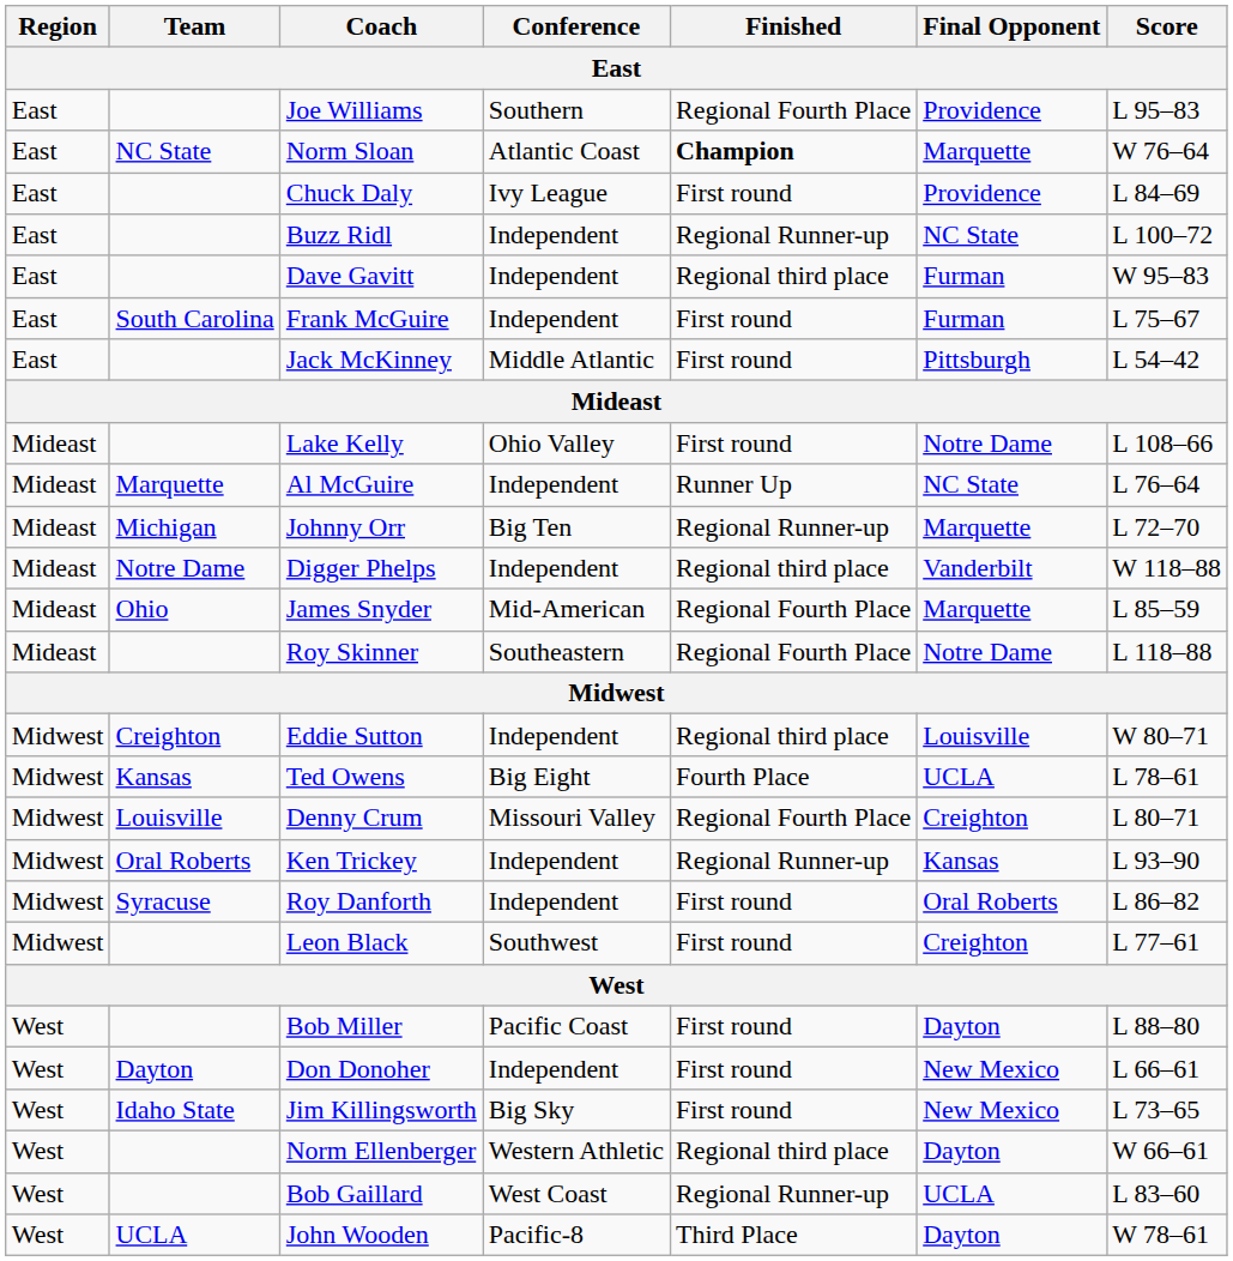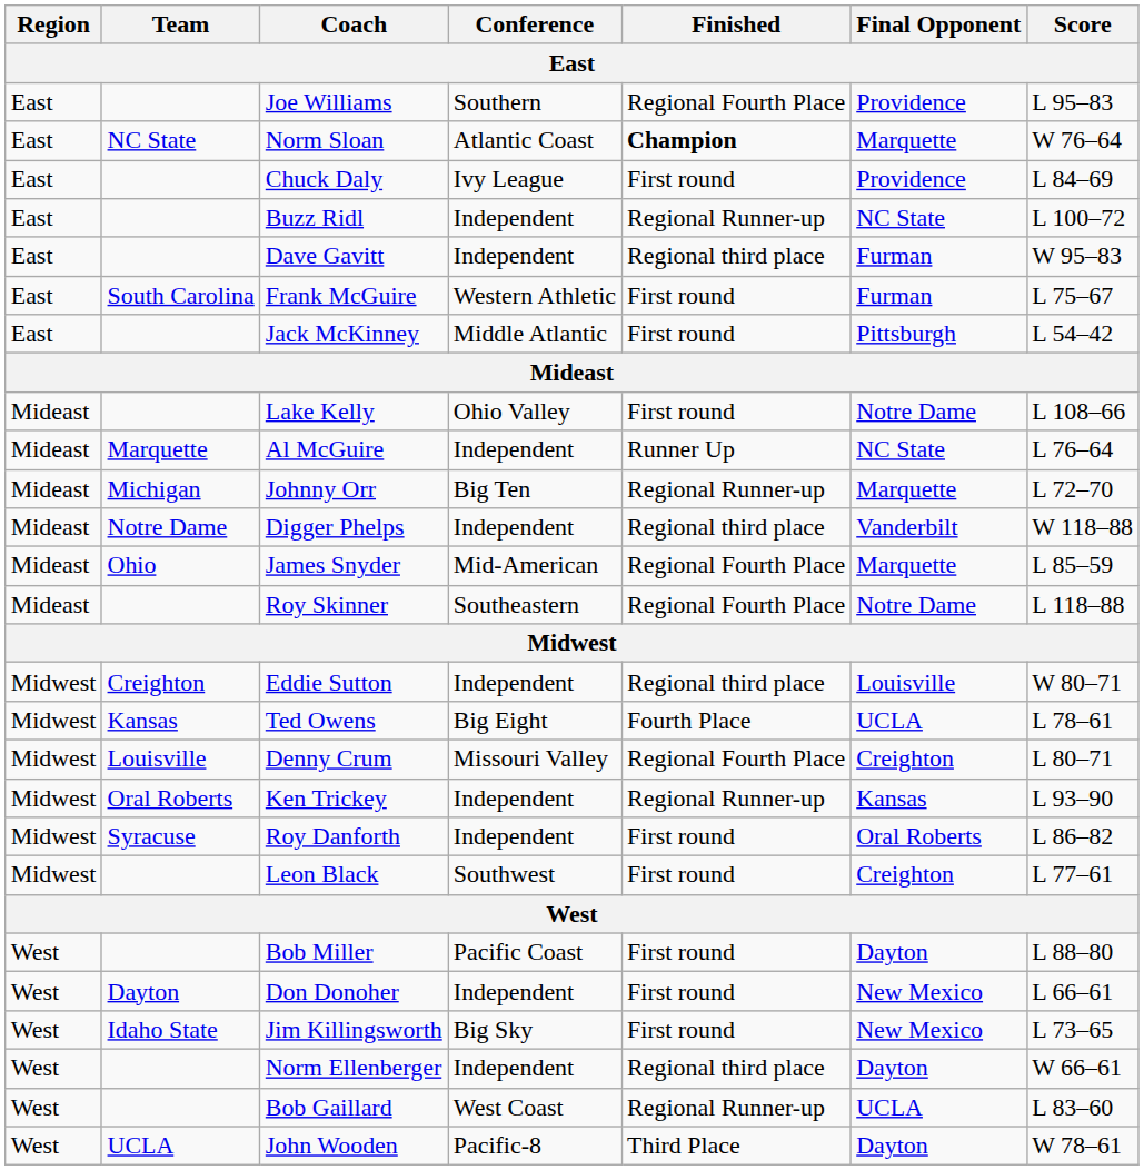 <table class=wikitable>
 <tr>
 <th>Region</th>
 <th>Team</th>
 <th>Coach</th>
 <th>Conference</th>
 <th>Finished</th>
 <th>Final Opponent</th>
 <th>Score</th>
 </tr>
 <tr>
 <th colspan=7>East</th>
 </tr>
 <tr>
 <td>East</td>
 <td></td>
 <td><a href='#'>Joe Williams</a></td>
 <td>Southern</td>
 <td>Regional Fourth Place</td>
 <td><a href='#'>Providence</a></td>
 <td>L 95–83</td>
 </tr>
 <tr>
 <td>East</td>
 <td><a href='#'>NC State</a></td>
 <td><a href='#'>Norm Sloan</a></td>
 <td>Atlantic Coast</td>
 <td><strong>Champion</strong></td>
 <td><a href='#'>Marquette</a></td>
 <td>W 76–64</td>
 </tr>
 <tr>
 <td>East</td>
 <td></td>
 <td><a href='#'>Chuck Daly</a></td>
 <td>Ivy League</td>
 <td>First round</td>
 <td><a href='#'>Providence</a></td>
 <td>L 84–69</td>
 </tr>
 <tr>
 <td>East</td>
 <td></td>
 <td><a href='#'>Buzz Ridl</a></td>
 <td>Independent</td>
 <td>Regional Runner-up</td>
 <td><a href='#'>NC State</a></td>
 <td>L 100–72</td>
 </tr>
 <tr>
 <td>East</td>
 <td></td>
 <td><a href='#'>Dave Gavitt</a></td>
 <td>Independent</td>
 <td>Regional third place</td>
 <td><a href='#'>Furman</a></td>
 <td>W 95–83</td>
 </tr>
 <tr>
 <td>East</td>
 <td><a href='#'>South Carolina</a></td>
 <td><a href='#'>Frank McGuire</a></td>
-<td>Independent</td>
+<td>Western Athletic</td>
 <td>First round</td>
 <td><a href='#'>Furman</a></td>
 <td>L 75–67</td>
 </tr>
 <tr>
 <td>East</td>
 <td></td>
 <td><a href='#'>Jack McKinney</a></td>
 <td>Middle Atlantic</td>
 <td>First round</td>
 <td><a href='#'>Pittsburgh</a></td>
 <td>L 54–42</td>
 </tr>
 <tr>
 <th colspan=7>Mideast</th>
 </tr>
 <tr>
 <td>Mideast</td>
 <td></td>
 <td><a href='#'>Lake Kelly</a></td>
 <td>Ohio Valley</td>
 <td>First round</td>
 <td><a href='#'>Notre Dame</a></td>
 <td>L 108–66</td>
 </tr>
 <tr>
 <td>Mideast</td>
 <td><a href='#'>Marquette</a></td>
 <td><a href='#'>Al McGuire</a></td>
 <td>Independent</td>
 <td>Runner Up</td>
 <td><a href='#'>NC State</a></td>
 <td>L 76–64</td>
 </tr>
 <tr>
 <td>Mideast</td>
 <td><a href='#'>Michigan</a></td>
 <td><a href='#'>Johnny Orr</a></td>
 <td>Big Ten</td>
 <td>Regional Runner-up</td>
 <td><a href='#'>Marquette</a></td>
 <td>L 72–70</td>
 </tr>
 <tr>
 <td>Mideast</td>
 <td><a href='#'>Notre Dame</a></td>
 <td><a href='#'>Digger Phelps</a></td>
 <td>Independent</td>
 <td>Regional third place</td>
 <td><a href='#'>Vanderbilt</a></td>
 <td>W 118–88</td>
 </tr>
 <tr>
 <td>Mideast</td>
 <td><a href='#'>Ohio</a></td>
 <td><a href='#'>James Snyder</a></td>
 <td>Mid-American</td>
 <td>Regional Fourth Place</td>
 <td><a href='#'>Marquette</a></td>
 <td>L 85–59</td>
 </tr>
 <tr>
 <td>Mideast</td>
 <td></td>
 <td><a href='#'>Roy Skinner</a></td>
 <td>Southeastern</td>
 <td>Regional Fourth Place</td>
 <td><a href='#'>Notre Dame</a></td>
 <td>L 118–88</td>
 </tr>
 <tr>
 <th colspan=7>Midwest</th>
 </tr>
 <tr>
 <td>Midwest</td>
 <td><a href='#'>Creighton</a></td>
 <td><a href='#'>Eddie Sutton</a></td>
 <td>Independent</td>
 <td>Regional third place</td>
 <td><a href='#'>Louisville</a></td>
 <td>W 80–71</td>
 </tr>
 <tr>
 <td>Midwest</td>
 <td><a href='#'>Kansas</a></td>
 <td><a href='#'>Ted Owens</a></td>
 <td>Big Eight</td>
 <td>Fourth Place</td>
 <td><a href='#'>UCLA</a></td>
 <td>L 78–61</td>
 </tr>
 <tr>
 <td>Midwest</td>
 <td><a href='#'>Louisville</a></td>
 <td><a href='#'>Denny Crum</a></td>
 <td>Missouri Valley</td>
 <td>Regional Fourth Place</td>
 <td><a href='#'>Creighton</a></td>
 <td>L 80–71</td>
 </tr>
 <tr>
 <td>Midwest</td>
 <td><a href='#'>Oral Roberts</a></td>
 <td><a href='#'>Ken Trickey</a></td>
 <td>Independent</td>
 <td>Regional Runner-up</td>
 <td><a href='#'>Kansas</a></td>
 <td>L 93–90</td>
 </tr>
 <tr>
 <td>Midwest</td>
 <td><a href='#'>Syracuse</a></td>
 <td><a href='#'>Roy Danforth</a></td>
 <td>Independent</td>
 <td>First round</td>
 <td><a href='#'>Oral Roberts</a></td>
 <td>L 86–82</td>
 </tr>
 <tr>
 <td>Midwest</td>
 <td></td>
 <td><a href='#'>Leon Black</a></td>
 <td>Southwest</td>
 <td>First round</td>
 <td><a href='#'>Creighton</a></td>
 <td>L 77–61</td>
 </tr>
 <tr>
 <th colspan=7>West</th>
 </tr>
 <tr>
 <td>West</td>
 <td></td>
 <td><a href='#'>Bob Miller</a></td>
 <td>Pacific Coast</td>
 <td>First round</td>
 <td><a href='#'>Dayton</a></td>
 <td>L 88–80</td>
 </tr>
 <tr>
 <td>West</td>
 <td><a href='#'>Dayton</a></td>
 <td><a href='#'>Don Donoher</a></td>
 <td>Independent</td>
 <td>First round</td>
 <td><a href='#'>New Mexico</a></td>
 <td>L 66–61</td>
 </tr>
 <tr>
 <td>West</td>
 <td><a href='#'>Idaho State</a></td>
 <td><a href='#'>Jim Killingsworth</a></td>
 <td>Big Sky</td>
 <td>First round</td>
 <td><a href='#'>New Mexico</a></td>
 <td>L 73–65</td>
 </tr>
 <tr>
 <td>West</td>
 <td></td>
 <td><a href='#'>Norm Ellenberger</a></td>
-<td>Western Athletic</td>
+<td>Independent</td>
 <td>Regional third place</td>
 <td><a href='#'>Dayton</a></td>
 <td>W 66–61</td>
 </tr>
 <tr>
 <td>West</td>
 <td></td>
 <td><a href='#'>Bob Gaillard</a></td>
 <td>West Coast</td>
 <td>Regional Runner-up</td>
 <td><a href='#'>UCLA</a></td>
 <td>L 83–60</td>
 </tr>
 <tr>
 <td>West</td>
 <td><a href='#'>UCLA</a></td>
 <td><a href='#'>John Wooden</a></td>
 <td>Pacific-8</td>
 <td>Third Place</td>
 <td><a href='#'>Dayton</a></td>
 <td>W 78–61</td>
 </tr>
 </table>
